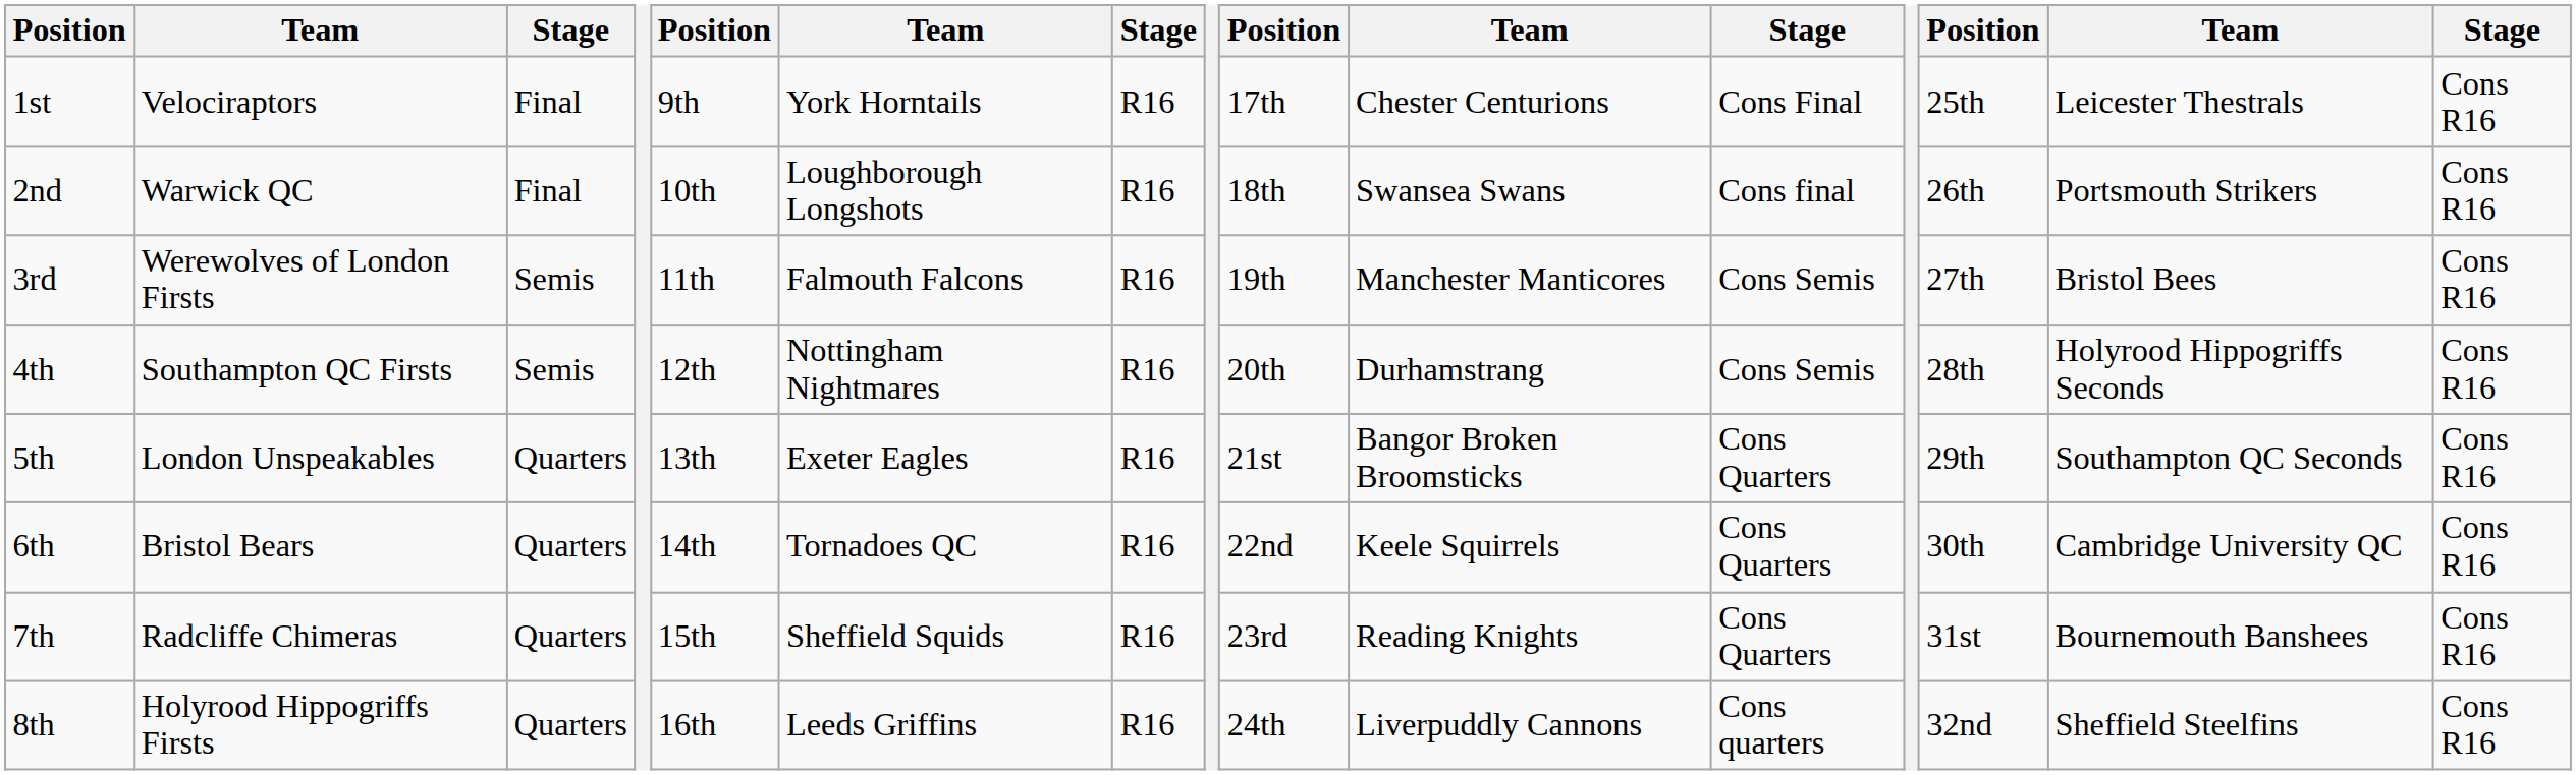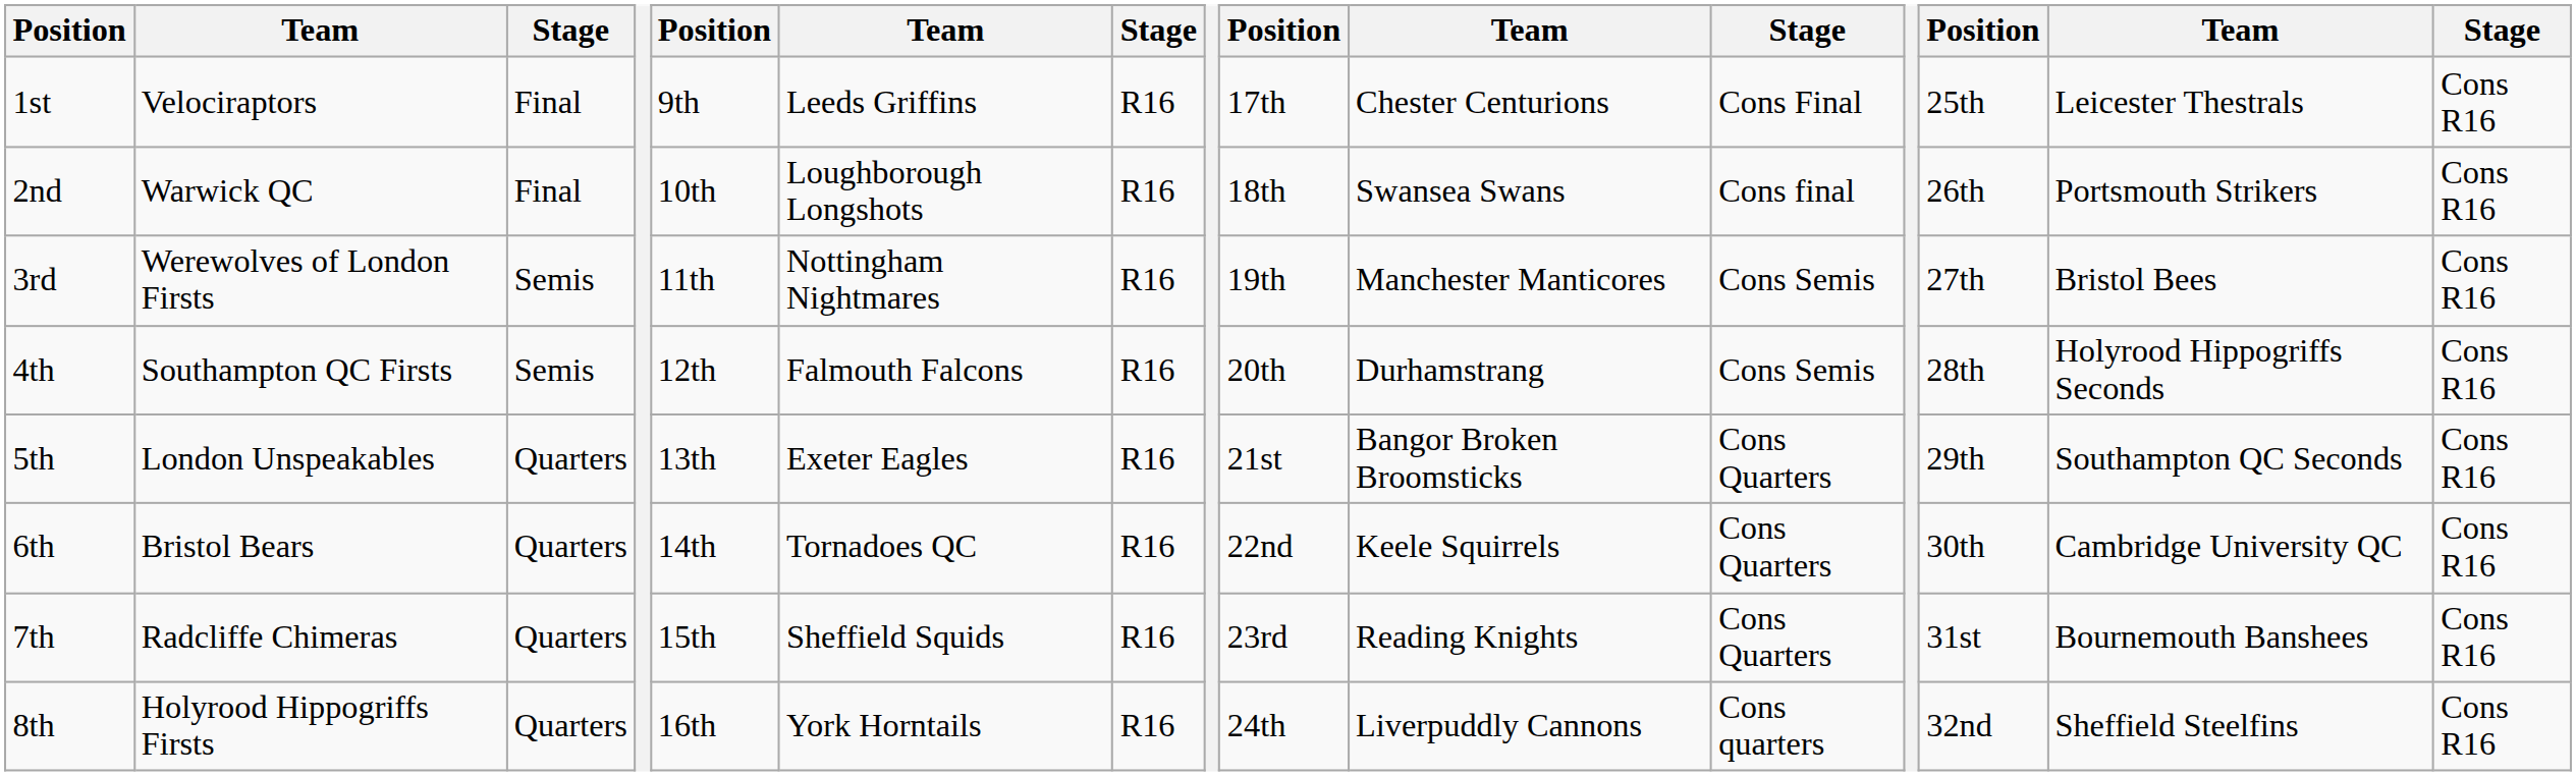 <table class="wikitable" style="border: none;">
 <tr>
 <th>Position</th>
 <th>Team</th>
 <th>Stage</th>
 <th rowspan="10" style="border: none;"></th>
 <th>Position</th>
 <th>Team</th>
 <th>Stage</th>
 <th rowspan="10" style="border: none;"></th>
 <th>Position</th>
 <th>Team</th>
 <th>Stage</th>
 <th rowspan="10" style="border: none;"></th>
 <th>Position</th>
 <th>Team</th>
 <th>Stage</th>
 </tr>
 <tr>
 <td>1st</td>
 <td>Velociraptors</td>
 <td>Final</td>
 <td>9th</td>
-<td>York Horntails</td>
+<td>Leeds Griffins</td>
 <td>R16</td>
 <td>17th</td>
 <td>Chester Centurions</td>
 <td>Cons Final</td>
 <td>25th</td>
 <td>Leicester Thestrals</td>
 <td>Cons R16</td>
 </tr>
 <tr>
 <td>2nd</td>
 <td>Warwick QC</td>
 <td>Final</td>
 <td>10th</td>
 <td>Loughborough Longshots</td>
 <td>R16</td>
 <td>18th</td>
 <td>Swansea Swans</td>
 <td>Cons final</td>
 <td>26th</td>
 <td>Portsmouth Strikers</td>
 <td>Cons R16</td>
 </tr>
 <tr>
 <td>3rd</td>
 <td>Werewolves of London Firsts</td>
 <td>Semis</td>
 <td>11th</td>
-<td>Falmouth Falcons</td>
+<td>Nottingham Nightmares</td>
 <td>R16</td>
 <td>19th</td>
 <td>Manchester Manticores</td>
 <td>Cons Semis</td>
 <td>27th</td>
 <td>Bristol Bees</td>
 <td>Cons R16</td>
 </tr>
 <tr>
 <td>4th</td>
 <td>Southampton QC Firsts</td>
 <td>Semis</td>
 <td>12th</td>
-<td>Nottingham Nightmares</td>
+<td>Falmouth Falcons</td>
 <td>R16</td>
 <td>20th</td>
 <td>Durhamstrang</td>
 <td>Cons Semis</td>
 <td>28th</td>
 <td>Holyrood Hippogriffs Seconds</td>
 <td>Cons R16</td>
 </tr>
 <tr>
 <td>5th</td>
 <td>London Unspeakables</td>
 <td>Quarters</td>
 <td>13th</td>
 <td>Exeter Eagles</td>
 <td>R16</td>
 <td>21st</td>
 <td>Bangor Broken Broomsticks</td>
 <td>Cons Quarters</td>
 <td>29th</td>
 <td>Southampton QC Seconds</td>
 <td>Cons R16</td>
 </tr>
 <tr>
 <td>6th</td>
 <td>Bristol Bears</td>
 <td>Quarters</td>
 <td>14th</td>
 <td>Tornadoes QC</td>
 <td>R16</td>
 <td>22nd</td>
 <td>Keele Squirrels</td>
 <td>Cons Quarters</td>
 <td>30th</td>
 <td>Cambridge University QC</td>
 <td>Cons R16</td>
 </tr>
 <tr>
 <td>7th</td>
 <td>Radcliffe Chimeras</td>
 <td>Quarters</td>
 <td>15th</td>
 <td>Sheffield Squids</td>
 <td>R16</td>
 <td>23rd</td>
 <td>Reading Knights</td>
 <td>Cons Quarters</td>
 <td>31st</td>
 <td>Bournemouth Banshees</td>
 <td>Cons R16</td>
 </tr>
 <tr>
 <td>8th</td>
 <td>Holyrood Hippogriffs Firsts</td>
 <td>Quarters</td>
 <td>16th</td>
-<td>Leeds Griffins</td>
+<td>York Horntails</td>
 <td>R16</td>
 <td>24th</td>
 <td>Liverpuddly Cannons</td>
 <td>Cons quarters</td>
 <td>32nd</td>
 <td>Sheffield Steelfins</td>
 <td>Cons R16</td>
 </tr>
 </table>
